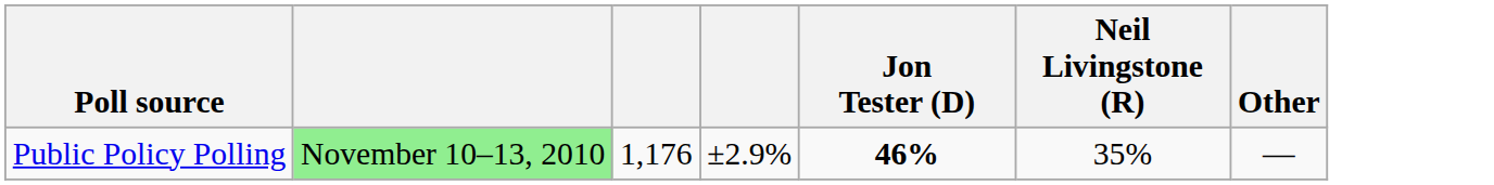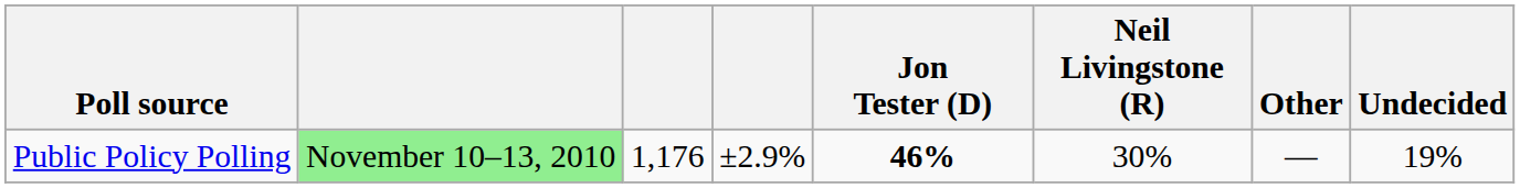 <table class="wikitable" style="text-align:center">
 <tr valign= bottom>
 <th>Poll source</th>
 <th></th>
 <th></th>
 <th></th>
 <th style="width:100px;">Jon<br>Tester (D)</th>
 <th style="width:100px;">Neil<br>Livingstone (R)</th>
 <th>Other</th>
+<th>Undecided</th>
 </tr>
 <tr>
 <td align=left><a href='#'>Public Policy Polling</a></td>
 <td style="background: lightgreen;">November 10–13, 2010</td>
 <td>1,176</td>
 <td>±2.9%</td>
 <td><strong>46%</strong></td>
-<td>35%</td>
+<td>30%</td>
 <td>—</td>
+<td>19%</td>
 </tr>
 </table>
